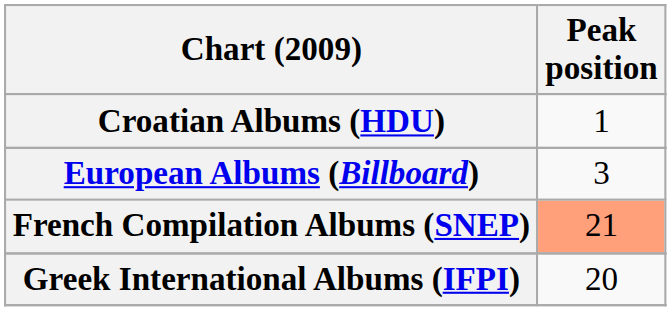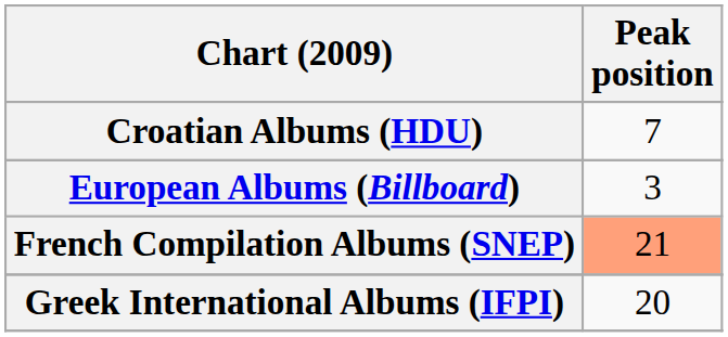 <table class="wikitable sortable plainrowheaders" style="text-align:center">
 <tr>
 <th scope="col">Chart (2009)</th>
 <th scope="col">Peak<br>position</th>
 </tr>
 <tr>
 </tr>
 <tr>
 </tr>
 <tr>
 </tr>
 <tr>
 </tr>
 <tr>
 </tr>
 <tr>
 <th scope="row">Croatian Albums (<a href='#'>HDU</a>)</th>
-<td>1</td>
+<td>7</td>
 </tr>
 <tr>
 </tr>
 <tr>
 </tr>
 <tr>
 </tr>
 <tr>
 <th scope="row"><a href='#'>European Albums</a> (<em><a href='#'>Billboard</a></em>)</th>
 <td>3</td>
 </tr>
 <tr>
 <th scope="row">French Compilation Albums (<a href='#'>SNEP</a>)</th>
 <td style="background: lightsalmon;">21</td>
 </tr>
 <tr>
 </tr>
 <tr>
 <th scope="row">Greek International Albums (<a href='#'>IFPI</a>)</th>
 <td>20</td>
 </tr>
 <tr>
 </tr>
 <tr>
 </tr>
 <tr>
 </tr>
 <tr>
 </tr>
 <tr>
 </tr>
 <tr>
 </tr>
 <tr>
 </tr>
 <tr>
 </tr>
 <tr>
 </tr>
 <tr>
 </tr>
 </table>
